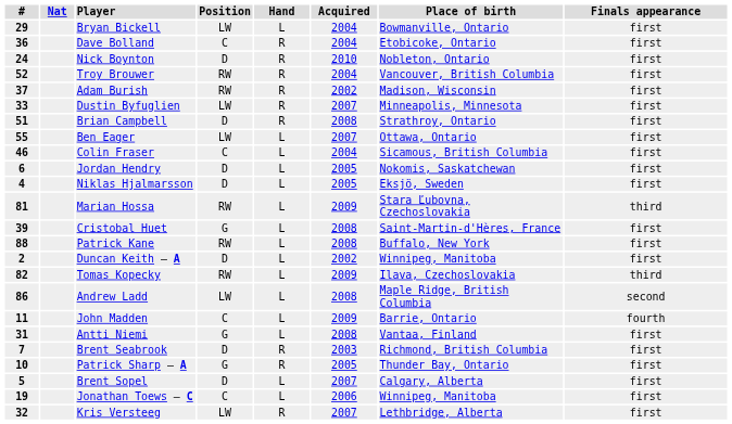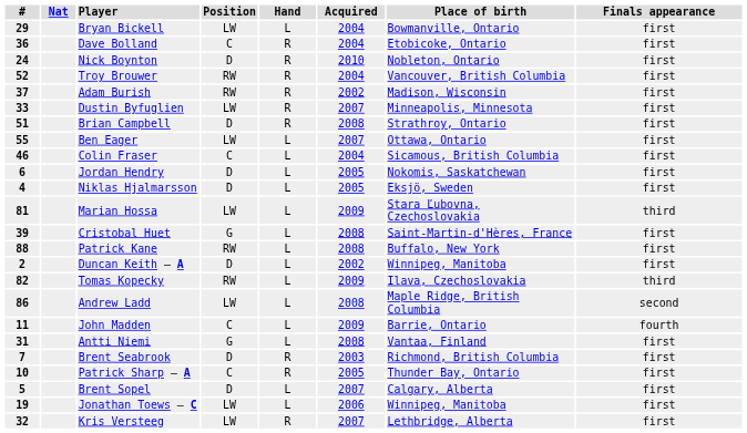 <table style="text-align:center;">
 <tr style="background:#ddd;">
 <th style="width:3em">#</th>
 <th style="width:3em"><a href='#'>Nat</a></th>
 <th style="width:11em; text-align:left">Player</th>
 <th style="width:5em">Position</th>
 <th style="width:5em">Hand</th>
 <th style="width:6em">Acquired</th>
 <th style="width:17em">Place of birth</th>
 <th style="width:15em">Finals appearance</th>
 </tr>
 <tr style="background:#eee;">
 <td><strong>29</strong></td>
 <td></td>
 <td style="text-align:left;"><a href='#'>Bryan Bickell</a></td>
 <td>LW</td>
 <td>L</td>
 <td><a href='#'>2004</a></td>
 <td style="text-align:left;"><a href='#'>Bowmanville, Ontario</a></td>
 <td>first</td>
 </tr>
 <tr style="background:#eee;">
 <td><strong>36</strong></td>
 <td></td>
 <td style="text-align:left;"><a href='#'>Dave Bolland</a></td>
 <td>C</td>
 <td>R</td>
 <td><a href='#'>2004</a></td>
 <td style="text-align:left;"><a href='#'>Etobicoke, Ontario</a></td>
 <td>first</td>
 </tr>
 <tr style="background:#eee;">
 <td><strong>24</strong></td>
 <td></td>
 <td style="text-align:left;"><a href='#'>Nick Boynton</a></td>
 <td>D</td>
 <td>R</td>
 <td><a href='#'>2010</a></td>
 <td style="text-align:left;"><a href='#'>Nobleton, Ontario</a></td>
 <td>first</td>
 </tr>
 <tr style="background:#eee;">
 <td><strong>52</strong></td>
 <td></td>
 <td style="text-align:left;"><a href='#'>Troy Brouwer</a></td>
 <td>RW</td>
 <td>R</td>
 <td><a href='#'>2004</a></td>
 <td style="text-align:left;"><a href='#'>Vancouver, British Columbia</a></td>
 <td>first</td>
 </tr>
 <tr style="background:#eee;">
 <td><strong>37</strong></td>
 <td></td>
 <td style="text-align:left;"><a href='#'>Adam Burish</a></td>
 <td>RW</td>
 <td>R</td>
 <td><a href='#'>2002</a></td>
 <td style="text-align:left;"><a href='#'>Madison, Wisconsin</a></td>
 <td>first</td>
 </tr>
 <tr style="background:#eee;">
 <td><strong>33</strong></td>
 <td></td>
 <td style="text-align:left;"><a href='#'>Dustin Byfuglien</a></td>
 <td>LW</td>
 <td>R</td>
 <td><a href='#'>2007</a></td>
 <td style="text-align:left;"><a href='#'>Minneapolis, Minnesota</a></td>
 <td>first</td>
 </tr>
 <tr style="background:#eee;">
 <td><strong>51</strong></td>
 <td></td>
 <td style="text-align:left;"><a href='#'>Brian Campbell</a></td>
 <td>D</td>
 <td>R</td>
 <td><a href='#'>2008</a></td>
 <td style="text-align:left;"><a href='#'>Strathroy, Ontario</a></td>
 <td>first</td>
 </tr>
 <tr style="background:#eee;">
 <td><strong>55</strong></td>
 <td></td>
 <td style="text-align:left;"><a href='#'>Ben Eager</a></td>
 <td>LW</td>
 <td>L</td>
 <td><a href='#'>2007</a></td>
 <td style="text-align:left;"><a href='#'>Ottawa, Ontario</a></td>
 <td>first</td>
 </tr>
 <tr style="background:#eee;">
 <td><strong>46</strong></td>
 <td></td>
 <td style="text-align:left;"><a href='#'>Colin Fraser</a></td>
 <td>C</td>
 <td>L</td>
 <td><a href='#'>2004</a></td>
 <td style="text-align:left;"><a href='#'>Sicamous, British Columbia</a></td>
 <td>first</td>
 </tr>
 <tr style="background:#eee;">
 <td><strong>6</strong></td>
 <td></td>
 <td style="text-align:left;"><a href='#'>Jordan Hendry</a></td>
 <td>D</td>
 <td>L</td>
 <td><a href='#'>2005</a></td>
 <td style="text-align:left;"><a href='#'>Nokomis, Saskatchewan</a></td>
 <td>first</td>
 </tr>
 <tr style="background:#eee;">
 <td><strong>4</strong></td>
 <td></td>
 <td style="text-align:left;"><a href='#'>Niklas Hjalmarsson</a></td>
 <td>D</td>
 <td>L</td>
 <td><a href='#'>2005</a></td>
 <td style="text-align:left;"><a href='#'>Eksjö, Sweden</a></td>
 <td>first</td>
 </tr>
 <tr style="background:#eee;">
 <td><strong>81</strong></td>
 <td></td>
 <td style="text-align:left;"><a href='#'>Marian Hossa</a></td>
-<td>RW</td>
+<td>LW</td>
 <td>L</td>
 <td><a href='#'>2009</a></td>
 <td style="text-align:left;"><a href='#'>Stara Ľubovna, Czechoslovakia</a></td>
 <td>third </td>
 </tr>
 <tr style="background:#eee;">
 <td><strong>39</strong></td>
 <td></td>
 <td style="text-align:left;"><a href='#'>Cristobal Huet</a></td>
 <td>G</td>
 <td>L</td>
 <td><a href='#'>2008</a></td>
 <td style="text-align:left;"><a href='#'>Saint-Martin-d'Hères, France</a></td>
 <td>first</td>
 </tr>
 <tr style="background:#eee;">
 <td><strong>88</strong></td>
 <td></td>
 <td style="text-align:left;"><a href='#'>Patrick Kane</a></td>
 <td>RW</td>
 <td>L</td>
 <td><a href='#'>2008</a></td>
 <td style="text-align:left;"><a href='#'>Buffalo, New York</a></td>
 <td>first</td>
 </tr>
 <tr style="background:#eee;">
 <td><strong>2</strong></td>
 <td></td>
 <td style="text-align:left;"><a href='#'>Duncan Keith</a> – <strong><a href='#'>A</a></strong></td>
 <td>D</td>
 <td>L</td>
 <td><a href='#'>2002</a></td>
 <td style="text-align:left;"><a href='#'>Winnipeg, Manitoba</a></td>
 <td>first</td>
 </tr>
 <tr style="background:#eee;">
 <td><strong>82</strong></td>
 <td></td>
 <td style="text-align:left;"><a href='#'>Tomas Kopecky</a></td>
 <td>RW</td>
 <td>L</td>
 <td><a href='#'>2009</a></td>
 <td style="text-align:left;"><a href='#'>Ilava, Czechoslovakia</a></td>
 <td>third </td>
 </tr>
 <tr style="background:#eee;">
 <td><strong>86</strong></td>
 <td></td>
 <td style="text-align:left;"><a href='#'>Andrew Ladd</a></td>
 <td>LW</td>
 <td>L</td>
 <td><a href='#'>2008</a></td>
 <td style="text-align:left;"><a href='#'>Maple Ridge, British Columbia</a></td>
 <td>second </td>
 </tr>
 <tr style="background:#eee;">
 <td><strong>11</strong></td>
 <td></td>
 <td style="text-align:left;"><a href='#'>John Madden</a></td>
 <td>C</td>
 <td>L</td>
 <td><a href='#'>2009</a></td>
 <td style="text-align:left;"><a href='#'>Barrie, Ontario</a></td>
 <td>fourth </td>
 </tr>
 <tr style="background:#eee;">
 <td><strong>31</strong></td>
 <td></td>
 <td style="text-align:left;"><a href='#'>Antti Niemi</a></td>
 <td>G</td>
 <td>L</td>
 <td><a href='#'>2008</a></td>
 <td style="text-align:left;"><a href='#'>Vantaa, Finland</a></td>
 <td>first</td>
 </tr>
 <tr style="background:#eee;">
 <td><strong>7</strong></td>
 <td></td>
 <td style="text-align:left;"><a href='#'>Brent Seabrook</a></td>
 <td>D</td>
 <td>R</td>
 <td><a href='#'>2003</a></td>
 <td style="text-align:left;"><a href='#'>Richmond, British Columbia</a></td>
 <td>first</td>
 </tr>
 <tr style="background:#eee;">
 <td><strong>10</strong></td>
 <td></td>
 <td style="text-align:left;"><a href='#'>Patrick Sharp</a> – <strong><a href='#'>A</a></strong></td>
-<td>G</td>
+<td>C</td>
 <td>R</td>
 <td><a href='#'>2005</a></td>
 <td style="text-align:left;"><a href='#'>Thunder Bay, Ontario</a></td>
 <td>first</td>
 </tr>
 <tr style="background:#eee;">
 <td><strong>5</strong></td>
 <td></td>
 <td style="text-align:left;"><a href='#'>Brent Sopel</a></td>
 <td>D</td>
 <td>L</td>
 <td><a href='#'>2007</a></td>
 <td style="text-align:left;"><a href='#'>Calgary, Alberta</a></td>
 <td>first</td>
 </tr>
 <tr style="background:#eee;">
 <td><strong>19</strong></td>
 <td></td>
 <td style="text-align:left;"><a href='#'>Jonathan Toews</a> – <strong><a href='#'>C</a></strong></td>
-<td>C</td>
+<td>LW</td>
 <td>L</td>
 <td><a href='#'>2006</a></td>
 <td style="text-align:left;"><a href='#'>Winnipeg, Manitoba</a></td>
 <td>first</td>
 </tr>
 <tr style="background:#eee;">
 <td><strong>32</strong></td>
 <td></td>
 <td style="text-align:left;"><a href='#'>Kris Versteeg</a></td>
 <td>LW</td>
 <td>R</td>
 <td><a href='#'>2007</a></td>
 <td style="text-align:left;"><a href='#'>Lethbridge, Alberta</a></td>
 <td>first</td>
 </tr>
 </table>
